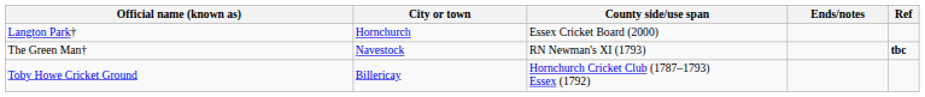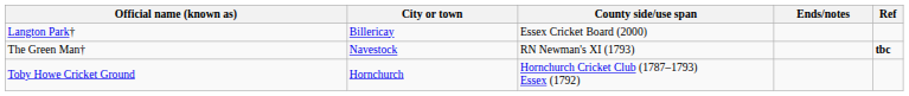 <table class="wikitable" style="width:100%;">
 <tr>
 <th style="width:20%;">Official name (known as)</th>
 <th style="width:10%;">City or town</th>
 <th style="width:15%;">County side/use span</th>
 <th width=5%>Ends/notes</th>
 <th width=1%>Ref</th>
 </tr>
 <tr>
 <td><a href='#'>Langton Park</a>†</td>
-<td><a href='#'>Hornchurch</a></td>
+<td><a href='#'>Billericay</a></td>
 <td>Essex Cricket Board (2000)</td>
 <td></td>
 <td></td>
 </tr>
 <tr>
 <td>The Green Man†</td>
 <td><a href='#'>Navestock</a></td>
 <td>RN Newman's XI (1793)</td>
 <td></td>
 <td><strong>tbc</strong></td>
 </tr>
 <tr>
 <td><a href='#'>Toby Howe Cricket Ground</a></td>
-<td><a href='#'>Billericay</a></td>
+<td><a href='#'>Hornchurch</a></td>
 <td><a href='#'>Hornchurch Cricket Club</a> (1787–1793)<br><a href='#'>Essex</a> (1792)</td>
 <td></td>
 <td></td>
 </tr>
 </table>
